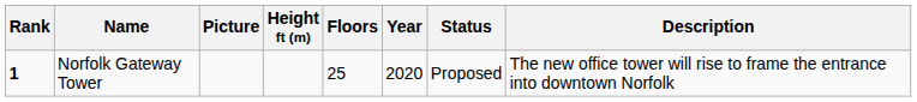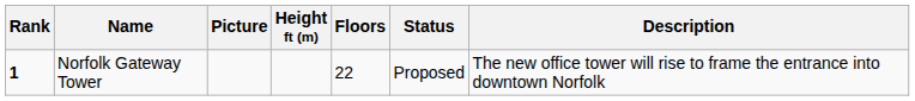 <table class="wikitable sortable">
 <tr>
 <th>Rank</th>
 <th>Name</th>
 <th class=unsortable>Picture</th>
 <th>Height<br><small>ft (m)</small></th>
 <th>Floors</th>
-<th>Year</th>
 <th>Status</th>
 <th>Description</th>
 </tr>
 <tr>
 <td><strong>1</strong></td>
 <td>Norfolk Gateway Tower</td>
 <td></td>
 <td></td>
-<td>25</td>
-<td>2020</td>
+<td>22</td>
 <td>Proposed</td>
 <td>The new office tower will rise to frame the entrance into downtown Norfolk</td>
 </tr>
 </table>
